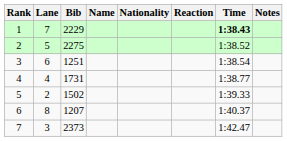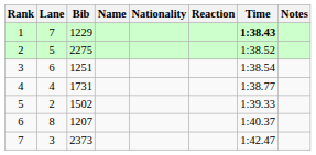 <table class="wikitable sortable" style="text-align:center">
 <tr>
 <th>Rank</th>
 <th>Lane</th>
 <th>Bib</th>
 <th>Name</th>
 <th>Nationality</th>
 <th>Reaction</th>
 <th>Time</th>
 <th>Notes</th>
 </tr>
 <tr bgcolor=ccffcc>
 <td>1</td>
 <td>7</td>
-<td>2229</td>
+<td>1229</td>
 <td align=left></td>
 <td align=left></td>
 <td></td>
 <td><strong>1:38.43</strong></td>
 <td><strong></strong></td>
 </tr>
 <tr bgcolor=ccffcc>
 <td>2</td>
 <td>5</td>
 <td>2275</td>
 <td align=left></td>
 <td align=left></td>
 <td></td>
 <td>1:38.52</td>
 <td><strong></strong></td>
 </tr>
 <tr>
 <td>3</td>
 <td>6</td>
 <td>1251</td>
 <td align=left></td>
 <td align=left></td>
 <td></td>
 <td>1:38.54</td>
 <td></td>
 </tr>
 <tr>
 <td>4</td>
 <td>4</td>
 <td>1731</td>
 <td align=left></td>
 <td align=left></td>
 <td></td>
 <td>1:38.77</td>
 <td></td>
 </tr>
 <tr>
 <td>5</td>
 <td>2</td>
 <td>1502</td>
 <td align=left></td>
 <td align=left></td>
 <td></td>
 <td>1:39.33</td>
 <td></td>
 </tr>
 <tr>
 <td>6</td>
 <td>8</td>
 <td>1207</td>
 <td align=left></td>
 <td align=left></td>
 <td></td>
 <td>1:40.37</td>
 <td></td>
 </tr>
 <tr>
 <td>7</td>
 <td>3</td>
 <td>2373</td>
 <td align=left></td>
 <td align=left></td>
 <td></td>
 <td>1:42.47</td>
 <td></td>
 </tr>
 </table>
